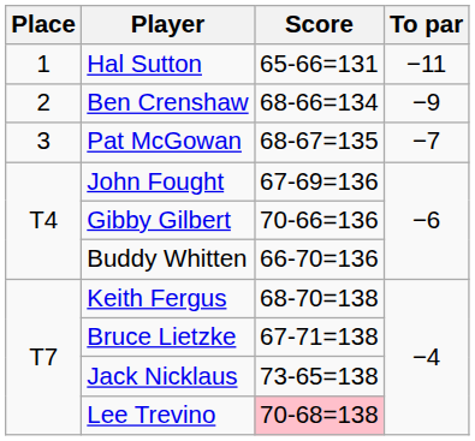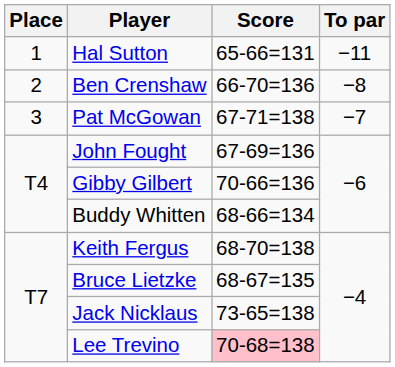 <table class="wikitable">
 <tr>
 <th>Place</th>
 <th>Player</th>
 <th>Score</th>
 <th>To par</th>
 </tr>
 <tr>
 <td align="center">1</td>
 <td> <a href='#'>Hal Sutton</a></td>
 <td>65-66=131</td>
 <td align="center">−11</td>
 </tr>
 <tr>
 <td align="center">2</td>
 <td> <a href='#'>Ben Crenshaw</a></td>
-<td>68-66=134</td>
-<td align="center">−9</td>
+<td>66-70=136</td>
+<td align="center">−8</td>
 </tr>
 <tr>
 <td align="center">3</td>
 <td> <a href='#'>Pat McGowan</a></td>
-<td>68-67=135</td>
+<td>67-71=138</td>
 <td align="center">−7</td>
 </tr>
 <tr>
 <td rowspan=3 align="center">T4</td>
 <td> <a href='#'>John Fought</a></td>
 <td>67-69=136</td>
 <td rowspan=3 align="center">−6</td>
 </tr>
 <tr>
 <td> <a href='#'>Gibby Gilbert</a></td>
 <td>70-66=136</td>
 </tr>
 <tr>
 <td> Buddy Whitten</td>
-<td>66-70=136</td>
+<td>68-66=134</td>
 </tr>
 <tr>
 <td rowspan=4 align="center">T7</td>
 <td> <a href='#'>Keith Fergus</a></td>
 <td>68-70=138</td>
 <td rowspan=4 align="center">−4</td>
 </tr>
 <tr>
 <td> <a href='#'>Bruce Lietzke</a></td>
-<td>67-71=138</td>
+<td>68-67=135</td>
 </tr>
 <tr>
 <td> <a href='#'>Jack Nicklaus</a></td>
 <td>73-65=138</td>
 </tr>
 <tr>
 <td> <a href='#'>Lee Trevino</a></td>
 <td style="background: pink;">70-68=138</td>
 </tr>
 </table>
